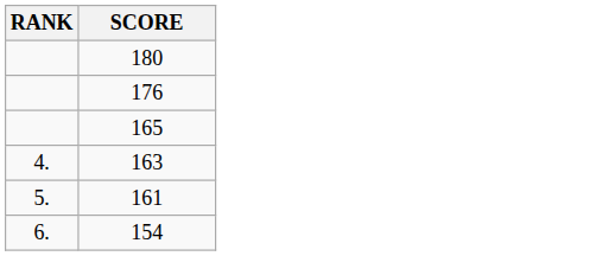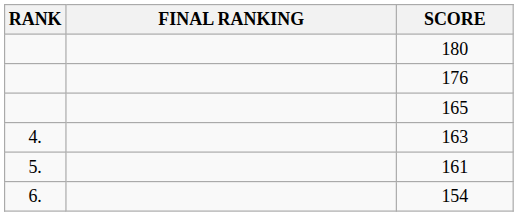 <table class="wikitable" style="font-size:95%;">
 <tr>
 <th>RANK</th>
+<th align="left" style="width: 18em">FINAL RANKING</th>
 <th align="center" style="width: 6em">SCORE</th>
 </tr>
 <tr>
 <td align="center"></td>
+<td></td>
 <td align="center">180</td>
 </tr>
 <tr>
 <td align="center"></td>
+<td></td>
 <td align="center">176</td>
 </tr>
 <tr>
 <td align="center"></td>
+<td></td>
 <td align="center">165</td>
 </tr>
 <tr>
 <td align="center">4.</td>
+<td></td>
 <td align="center">163</td>
 </tr>
 <tr>
 <td align="center">5.</td>
+<td></td>
 <td align="center">161</td>
 </tr>
 <tr>
 <td align="center">6.</td>
+<td></td>
 <td align="center">154</td>
 </tr>
 </table>
